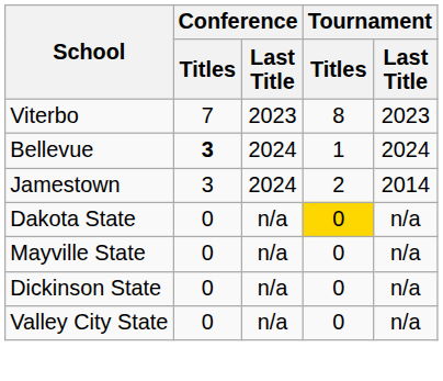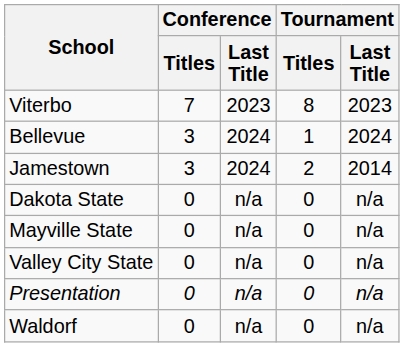 <table class="wikitable sortable" style="text-align:center">
 <tr>
 <th rowspan=2>School</th>
 <th colspan=2>Conference</th>
 <th colspan=2>Tournament</th>
 </tr>
 <tr>
 <th>Titles</th>
 <th>Last<br>Title</th>
 <th>Titles</th>
 <th>Last<br>Title</th>
 </tr>
 <tr>
 <td style="text-align:left">Viterbo</td>
 <td>7</td>
 <td>2023</td>
 <td>8</td>
 <td>2023</td>
 </tr>
 <tr>
 <td style="text-align:left">Bellevue</td>
-<td><strong>3</strong></td>
+<td>3</td>
 <td>2024</td>
 <td>1</td>
 <td>2024</td>
 </tr>
 <tr>
 <td style="text-align:left">Jamestown</td>
 <td>3</td>
 <td>2024</td>
 <td>2</td>
 <td>2014</td>
 </tr>
 <tr>
 <td style="text-align:left">Dakota State</td>
 <td>0</td>
 <td>n/a</td>
-<td style="background: gold;">0</td>
+<td>0</td>
 <td>n/a</td>
 </tr>
 <tr>
 <td style="text-align:left">Mayville State</td>
-<td>0</td>
-<td>n/a</td>
-<td>0</td>
-<td>n/a</td>
-</tr>
-<tr>
-<td style="text-align:left">Dickinson State</td>
 <td>0</td>
 <td>n/a</td>
 <td>0</td>
 <td>n/a</td>
 </tr>
 <tr>
 <td style="text-align:left">Valley City State</td>
 <td>0</td>
 <td>n/a</td>
 <td>0</td>
 <td>n/a</td>
 </tr>
+<tr style="font-style: italic;">
+<td style="text-align:left">Presentation</td>
+<td>0</td>
+<td>n/a</td>
+<td>0</td>
+<td>n/a</td>
+</tr>
+<tr>
+<td style="text-align:left">Waldorf</td>
+<td>0</td>
+<td>n/a</td>
+<td>0</td>
+<td>n/a</td>
+</tr>
 </table>
